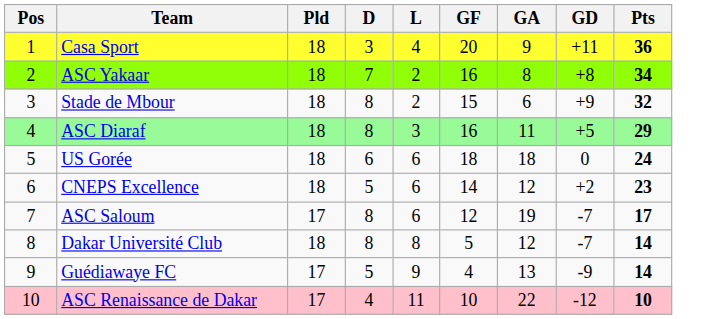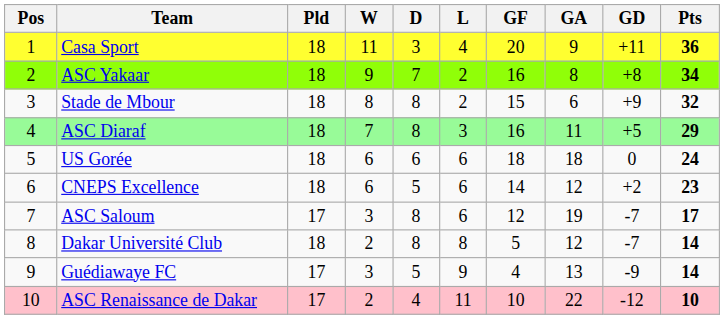 <table class="wikitable" style="text-align: center;">
 <tr>
 <th style="width: 40px;">Pos</th>
 <th style="width: 200px;">Team</th>
 <th style="width: 45px;">Pld</th>
+<th style="width: 35px;">W</th>
 <th style="width: 35px;">D</th>
 <th style="width: 35px;">L</th>
 <th style="width: 45px;">GF</th>
 <th style="width: 45px;">GA</th>
 <th style="width: 45px;">GD</th>
 <th style="width: 45px;">Pts</th>
 </tr>
 <tr style="background:#ffff30;">
 <td>1</td>
 <td style="text-align: left;"><a href='#'>Casa Sport</a></td>
 <td>18</td>
+<td>11</td>
 <td>3</td>
 <td>4</td>
 <td>20</td>
 <td>9</td>
 <td>+11</td>
 <td><strong>36</strong></td>
 </tr>
 <tr style="background:#90ff08;">
 <td>2</td>
 <td style="text-align: left;"><a href='#'>ASC Yakaar</a></td>
 <td>18</td>
+<td>9</td>
 <td>7</td>
 <td>2</td>
 <td>16</td>
 <td>8</td>
 <td>+8</td>
 <td><strong>34</strong></td>
 </tr>
 <tr>
 <td>3</td>
 <td style="text-align: left;"><a href='#'>Stade de Mbour</a></td>
 <td>18</td>
 <td>8</td>
+<td>8</td>
 <td>2</td>
 <td>15</td>
 <td>6</td>
 <td>+9</td>
 <td><strong>32</strong></td>
 </tr>
 <tr style="background:#98fb98;">
 <td>4</td>
 <td style="text-align: left;"><a href='#'>ASC Diaraf</a></td>
 <td>18</td>
+<td>7</td>
 <td>8</td>
 <td>3</td>
 <td>16</td>
 <td>11</td>
 <td>+5</td>
 <td><strong>29</strong></td>
 </tr>
 <tr>
 <td>5</td>
 <td style="text-align: left;"><a href='#'>US Gorée</a></td>
 <td>18</td>
 <td>6</td>
 <td>6</td>
+<td>6</td>
 <td>18</td>
 <td>18</td>
 <td>0</td>
 <td><strong>24</strong></td>
 </tr>
 <tr>
 <td>6</td>
 <td style="text-align: left;"><a href='#'>CNEPS Excellence</a></td>
 <td>18</td>
+<td>6</td>
 <td>5</td>
 <td>6</td>
 <td>14</td>
 <td>12</td>
 <td>+2</td>
 <td><strong>23</strong></td>
 </tr>
 <tr>
 <td>7</td>
 <td style="text-align: left;"><a href='#'>ASC Saloum</a></td>
 <td>17</td>
+<td>3</td>
 <td>8</td>
 <td>6</td>
 <td>12</td>
 <td>19</td>
 <td>-7</td>
 <td><strong>17</strong></td>
 </tr>
 <tr>
 <td>8</td>
 <td style="text-align: left;"><a href='#'>Dakar Université Club</a></td>
 <td>18</td>
+<td>2</td>
 <td>8</td>
 <td>8</td>
 <td>5</td>
 <td>12</td>
 <td>-7</td>
 <td><strong>14</strong></td>
 </tr>
 <tr>
 <td>9</td>
 <td style="text-align: left;"><a href='#'>Guédiawaye FC</a></td>
 <td>17</td>
+<td>3</td>
 <td>5</td>
 <td>9</td>
 <td>4</td>
 <td>13</td>
 <td>-9</td>
 <td><strong>14</strong></td>
 </tr>
 <tr style="background:#ffc0cb;">
 <td>10</td>
 <td style="text-align: left;"><a href='#'>ASC Renaissance de Dakar</a></td>
 <td>17</td>
+<td>2</td>
 <td>4</td>
 <td>11</td>
 <td>10</td>
 <td>22</td>
 <td>-12</td>
 <td><strong>10</strong></td>
 </tr>
 </table>
